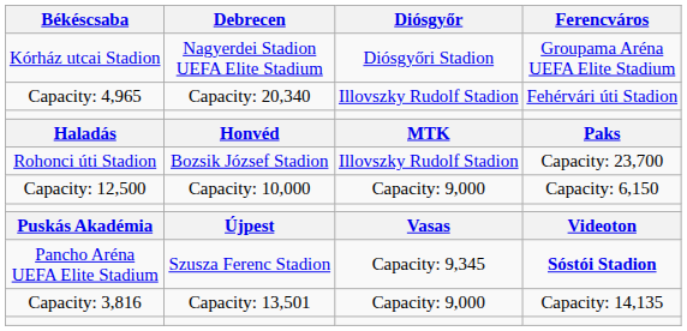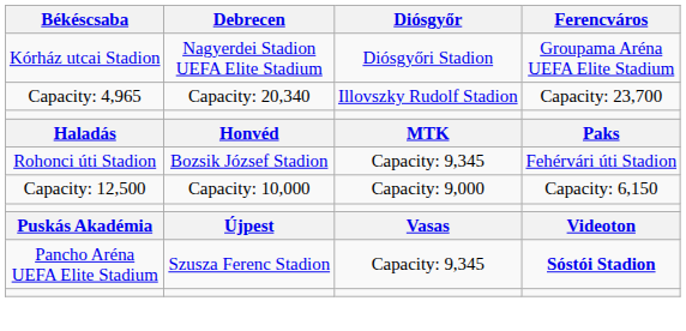 <table class="wikitable" style="text-align:center">
 <tr>
 <th><a href='#'>Békéscsaba</a></th>
 <th><a href='#'>Debrecen</a></th>
 <th><a href='#'>Diósgyőr</a></th>
 <th><a href='#'>Ferencváros</a></th>
 </tr>
 <tr>
 <td><a href='#'>Kórház utcai Stadion</a></td>
 <td><a href='#'>Nagyerdei Stadion</a><br><a href='#'>UEFA Elite Stadium</a><br></td>
 <td><a href='#'>Diósgyőri Stadion</a></td>
 <td><a href='#'>Groupama Aréna</a><br><a href='#'>UEFA Elite Stadium</a><br></td>
 </tr>
 <tr>
 <td>Capacity: 4,965</td>
 <td>Capacity: 20,340</td>
 <td><a href='#'>Illovszky Rudolf Stadion</a></td>
-<td><a href='#'>Fehérvári úti Stadion</a></td>
+<td>Capacity: 23,700</td>
 </tr>
 <tr>
 <td></td>
 <td></td>
 <td></td>
 <td></td>
 </tr>
 <tr>
 <th><a href='#'>Haladás</a></th>
 <th><a href='#'>Honvéd</a></th>
 <th><a href='#'>MTK</a></th>
 <th><a href='#'>Paks</a></th>
 </tr>
 <tr>
 <td><a href='#'>Rohonci úti Stadion</a></td>
 <td><a href='#'>Bozsik József Stadion</a></td>
-<td><a href='#'>Illovszky Rudolf Stadion</a></td>
-<td>Capacity: 23,700</td>
+<td>Capacity: 9,345</td>
+<td><a href='#'>Fehérvári úti Stadion</a></td>
 </tr>
 <tr>
 <td>Capacity: 12,500</td>
 <td>Capacity: 10,000</td>
 <td>Capacity: 9,000</td>
 <td>Capacity: 6,150</td>
 </tr>
 <tr>
 <td></td>
 <td></td>
 <td></td>
 <td></td>
 </tr>
 <tr>
 <th><a href='#'>Puskás Akadémia</a></th>
 <th><a href='#'>Újpest</a></th>
 <th><a href='#'>Vasas</a></th>
 <th><a href='#'>Videoton</a></th>
 </tr>
 <tr>
 <td><a href='#'>Pancho Aréna</a><br><a href='#'>UEFA Elite Stadium</a><br></td>
 <td><a href='#'>Szusza Ferenc Stadion</a></td>
 <td>Capacity: 9,345</td>
 <td><strong><a href='#'>Sóstói Stadion</a></strong></td>
 </tr>
 <tr>
-<td>Capacity: 3,816</td>
-<td>Capacity: 13,501</td>
-<td>Capacity: 9,000</td>
-<td>Capacity: 14,135</td>
-</tr>
-<tr>
 <td></td>
 <td></td>
 <td></td>
 <td></td>
 </tr>
 </table>
